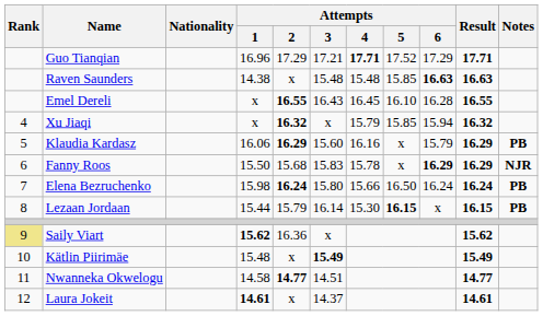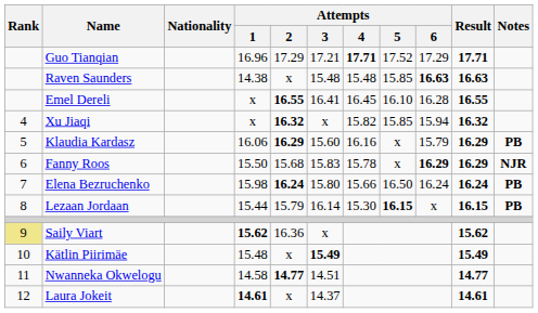 <table class="wikitable sortable" style="text-align:center">
 <tr>
 <th rowspan=2>Rank</th>
 <th rowspan=2>Name</th>
 <th rowspan=2>Nationality</th>
 <th colspan=6>Attempts</th>
 <th rowspan=2>Result</th>
 <th rowspan=2>Notes</th>
 </tr>
 <tr>
 <th>1</th>
 <th>2</th>
 <th>3</th>
 <th>4</th>
 <th>5</th>
 <th>6</th>
 </tr>
 <tr>
 <td></td>
 <td align=left><a href='#'>Guo Tianqian</a></td>
 <td align=left></td>
 <td>16.96</td>
 <td>17.29</td>
 <td>17.21</td>
 <td><strong>17.71</strong></td>
 <td>17.52</td>
 <td>17.29</td>
 <td><strong>17.71</strong></td>
 <td></td>
 </tr>
 <tr>
 <td></td>
 <td align=left><a href='#'>Raven Saunders</a></td>
 <td align=left></td>
 <td>14.38</td>
 <td>x</td>
 <td>15.48</td>
 <td>15.48</td>
 <td>15.85</td>
 <td><strong>16.63</strong></td>
 <td><strong>16.63</strong></td>
 <td></td>
 </tr>
 <tr>
 <td></td>
 <td align=left><a href='#'>Emel Dereli</a></td>
 <td align=left></td>
 <td>x</td>
 <td><strong>16.55</strong></td>
-<td>16.43</td>
+<td>16.41</td>
 <td>16.45</td>
 <td>16.10</td>
 <td>16.28</td>
 <td><strong>16.55</strong></td>
 <td></td>
 </tr>
 <tr>
 <td>4</td>
 <td align=left><a href='#'>Xu Jiaqi</a></td>
 <td align=left></td>
 <td>x</td>
 <td><strong>16.32</strong></td>
 <td>x</td>
-<td>15.79</td>
+<td>15.82</td>
 <td>15.85</td>
 <td>15.94</td>
 <td><strong>16.32</strong></td>
 <td></td>
 </tr>
 <tr>
 <td>5</td>
 <td align=left><a href='#'>Klaudia Kardasz</a></td>
 <td align=left></td>
 <td>16.06</td>
 <td><strong>16.29</strong></td>
 <td>15.60</td>
 <td>16.16</td>
 <td>x</td>
 <td>15.79</td>
 <td><strong>16.29</strong></td>
 <td><strong>PB</strong></td>
 </tr>
 <tr>
 <td>6</td>
 <td align=left><a href='#'>Fanny Roos</a></td>
 <td align=left></td>
 <td>15.50</td>
 <td>15.68</td>
 <td>15.83</td>
 <td>15.78</td>
 <td>x</td>
 <td><strong>16.29</strong></td>
 <td><strong>16.29</strong></td>
 <td><strong>NJR</strong></td>
 </tr>
 <tr>
 <td>7</td>
 <td align=left><a href='#'>Elena Bezruchenko</a></td>
 <td align=left></td>
 <td>15.98</td>
 <td><strong>16.24</strong></td>
 <td>15.80</td>
 <td>15.66</td>
 <td>16.50</td>
 <td>16.24</td>
 <td><strong>16.24</strong></td>
 <td><strong>PB</strong></td>
 </tr>
 <tr>
 <td>8</td>
 <td align=left><a href='#'>Lezaan Jordaan</a></td>
 <td align=left></td>
 <td>15.44</td>
 <td>15.79</td>
 <td>16.14</td>
 <td>15.30</td>
 <td><strong>16.15</strong></td>
 <td>x</td>
 <td><strong>16.15</strong></td>
 <td><strong>PB</strong></td>
 </tr>
 <tr>
 <td colspan=11 bgcolor=lightgray></td>
 </tr>
 <tr>
 <td style="background: khaki;">9</td>
 <td align=left><a href='#'>Saily Viart</a></td>
 <td align=left></td>
 <td><strong>15.62</strong></td>
 <td>16.36</td>
 <td>x</td>
 <td colspan=3></td>
 <td><strong>15.62</strong></td>
 <td></td>
 </tr>
 <tr>
 <td>10</td>
 <td align=left><a href='#'>Kätlin Piirimäe</a></td>
 <td align=left></td>
 <td>15.48</td>
 <td>x</td>
 <td><strong>15.49</strong></td>
 <td colspan=3></td>
 <td><strong>15.49</strong></td>
 <td></td>
 </tr>
 <tr>
 <td>11</td>
 <td align=left><a href='#'>Nwanneka Okwelogu</a></td>
 <td align=left></td>
 <td>14.58</td>
 <td><strong>14.77</strong></td>
 <td>14.51</td>
 <td colspan=3></td>
 <td><strong>14.77</strong></td>
 <td></td>
 </tr>
 <tr>
 <td>12</td>
 <td align=left><a href='#'>Laura Jokeit</a></td>
 <td align=left></td>
 <td><strong>14.61</strong></td>
 <td>x</td>
 <td>14.37</td>
 <td colspan=3></td>
 <td><strong>14.61</strong></td>
 <td></td>
 </tr>
 </table>
